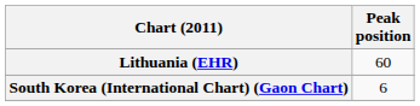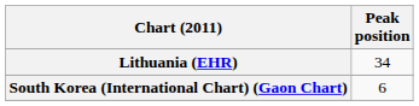 <table class="wikitable sortable plainrowheaders" style="text-align:center">
 <tr>
 <th scope="col">Chart (2011)</th>
 <th scope="col">Peak<br>position</th>
 </tr>
 <tr>
 </tr>
 <tr>
 <th scope="row">Lithuania (<a href='#'>EHR</a>)</th>
-<td>60</td>
+<td>34</td>
 </tr>
 <tr>
 </tr>
 <tr>
 <th scope="row">South Korea (International Chart) (<a href='#'>Gaon Chart</a>)</th>
 <td>6</td>
 </tr>
 <tr>
 </tr>
 </table>
